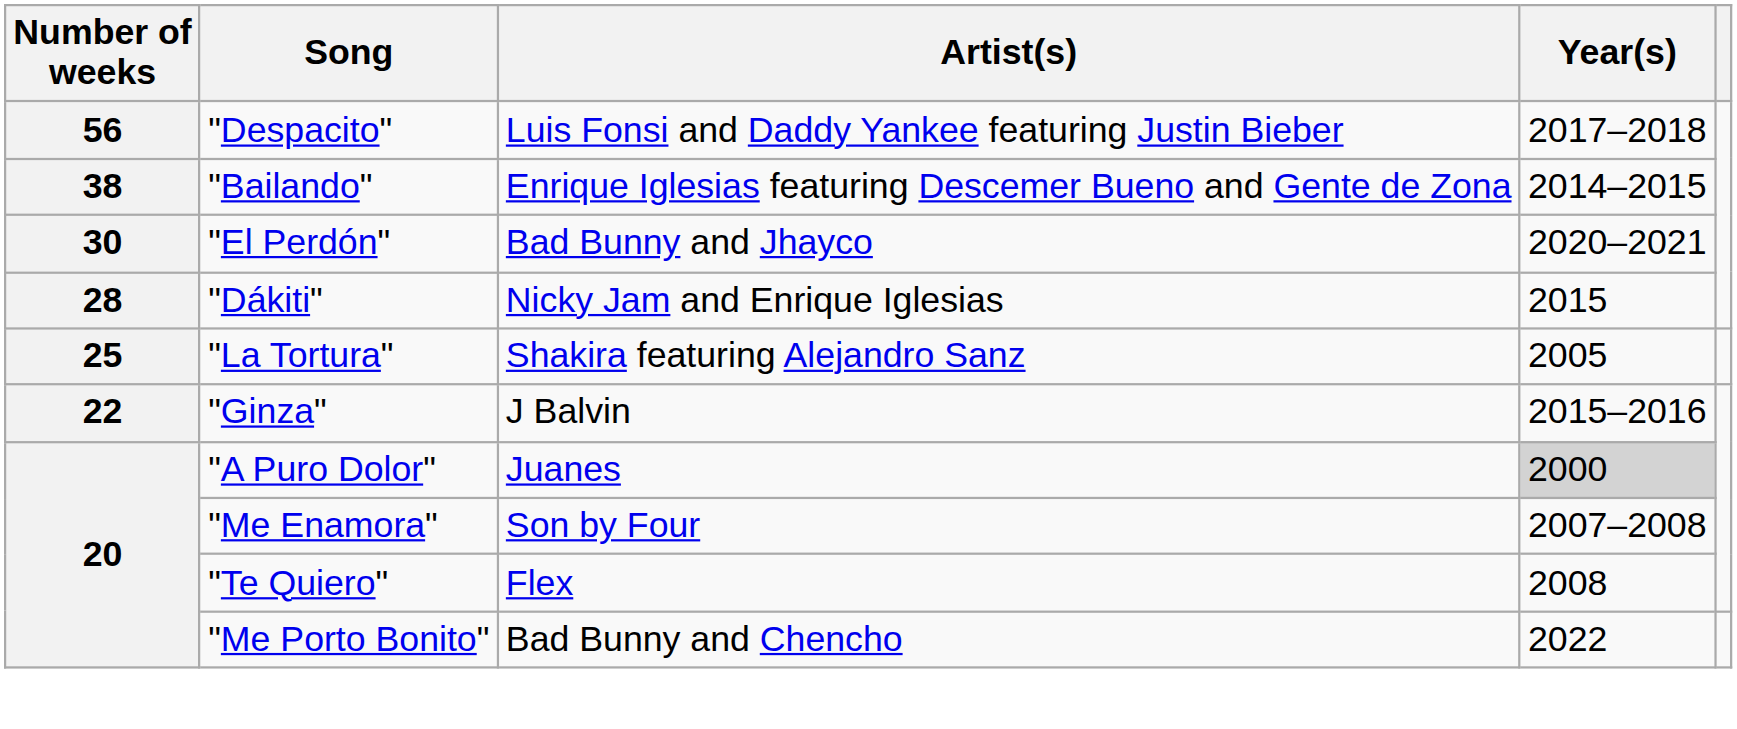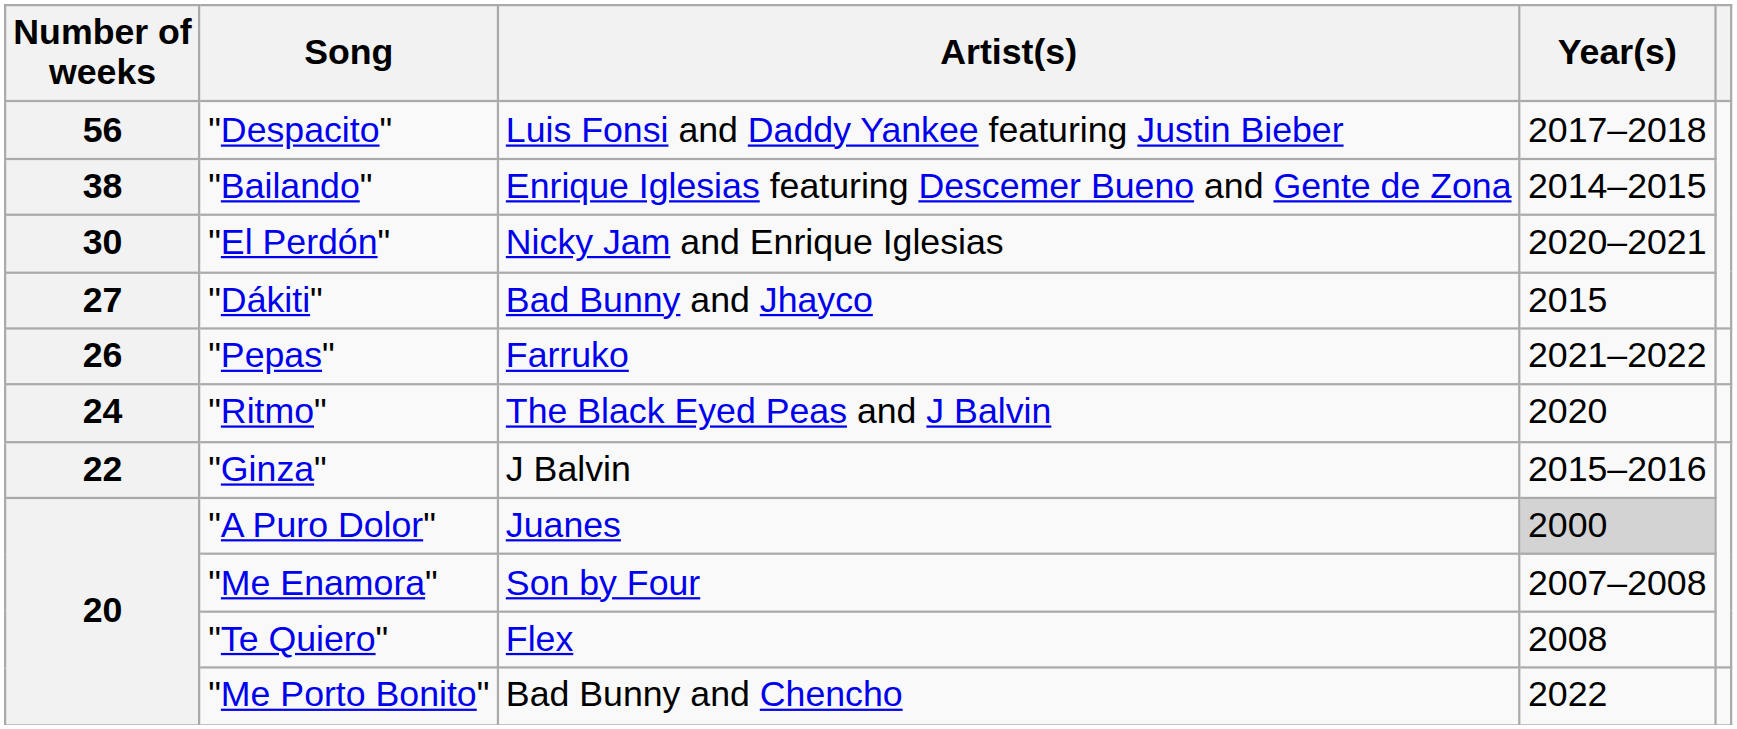 <table class="wikitable plainrowheaders">
 <tr>
 <th>Number of<br>weeks</th>
 <th>Song</th>
 <th>Artist(s)</th>
 <th>Year(s)</th>
 <th></th>
 </tr>
 <tr>
 <th scope="row" style="text-align:center">56</th>
 <td>"<a href='#'>Despacito</a>"</td>
 <td><a href='#'>Luis Fonsi</a> and <a href='#'>Daddy Yankee</a> featuring <a href='#'>Justin Bieber</a></td>
 <td>2017–2018</td>
 <td rowspan="4"></td>
 </tr>
 <tr>
 <th scope="row" style="text-align:center">38</th>
 <td>"<a href='#'>Bailando</a>"</td>
 <td><a href='#'>Enrique Iglesias</a> featuring <a href='#'>Descemer Bueno</a> and <a href='#'>Gente de Zona</a></td>
 <td>2014–2015</td>
 </tr>
 <tr>
 <th scope="row" style="text-align:center">30</th>
 <td>"<a href='#'>El Perdón</a>"</td>
-<td><a href='#'>Bad Bunny</a> and <a href='#'>Jhayco</a></td>
+<td><a href='#'>Nicky Jam</a> and Enrique Iglesias</td>
 <td>2020–2021</td>
 </tr>
 <tr>
-<th scope="row" style="text-align:center">28</th>
+<th scope="row" style="text-align:center">27</th>
 <td>"<a href='#'>Dákiti</a>"</td>
-<td><a href='#'>Nicky Jam</a> and Enrique Iglesias</td>
+<td><a href='#'>Bad Bunny</a> and <a href='#'>Jhayco</a></td>
 <td>2015</td>
 </tr>
 <tr>
-<th scope="row" style="text-align:center">25</th>
-<td>"<a href='#'>La Tortura</a>"</td>
-<td><a href='#'>Shakira</a> featuring <a href='#'>Alejandro Sanz</a></td>
-<td>2005</td>
+<th scope="row" style="text-align:center">26</th>
+<td>"<a href='#'>Pepas</a>"</td>
+<td><a href='#'>Farruko</a></td>
+<td>2021–2022</td>
+<td></td>
+</tr>
+<tr>
+<th scope="row" style="text-align:center">24</th>
+<td>"<a href='#'>Ritmo</a>"</td>
+<td><a href='#'>The Black Eyed Peas</a> and <a href='#'>J Balvin</a></td>
+<td>2020</td>
 <td></td>
 </tr>
 <tr>
 <th scope="row" style="text-align:center">22</th>
 <td>"<a href='#'>Ginza</a>"</td>
 <td>J Balvin</td>
 <td>2015–2016</td>
 <td rowspan="4"></td>
 </tr>
 <tr>
 <th scope="row" style="text-align:center" rowspan="4">20</th>
 <td>"<a href='#'>A Puro Dolor</a>"</td>
 <td><a href='#'>Juanes</a></td>
 <td style="background: lightgrey;">2000</td>
 </tr>
 <tr>
 <td>"<a href='#'>Me Enamora</a>"</td>
 <td><a href='#'>Son by Four</a></td>
 <td>2007–2008</td>
 </tr>
 <tr>
 <td>"<a href='#'>Te Quiero</a>"</td>
 <td><a href='#'>Flex</a></td>
 <td>2008</td>
 </tr>
 <tr>
 <td>"<a href='#'>Me Porto Bonito</a>"</td>
 <td>Bad Bunny and <a href='#'>Chencho</a></td>
 <td>2022</td>
 <td></td>
 </tr>
 </table>
